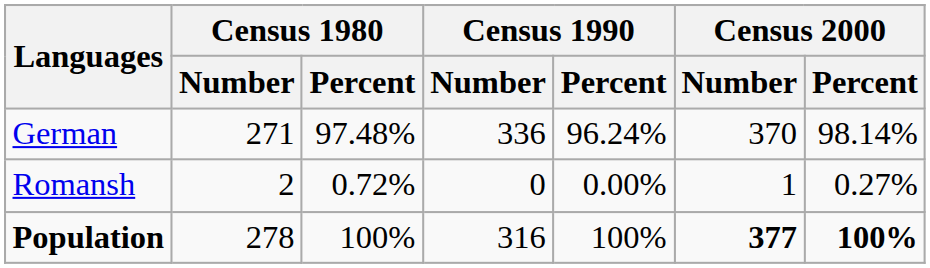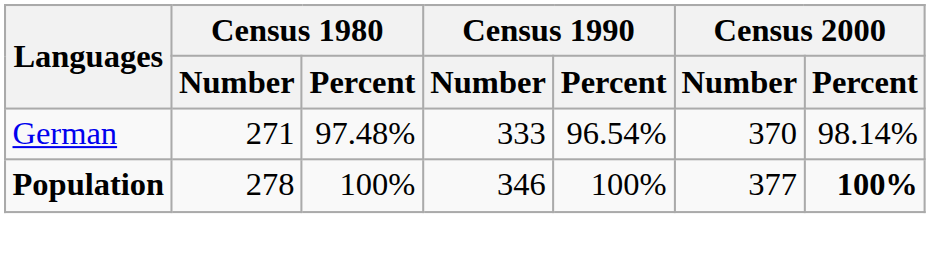 <table class="wikitable">
 <tr ---->
 <th rowspan="2">Languages</th>
 <th colspan="2">Census 1980</th>
 <th colspan="2">Census 1990</th>
 <th colspan="2">Census 2000</th>
 </tr>
 <tr ---->
 <th>Number</th>
 <th>Percent</th>
 <th>Number</th>
 <th>Percent</th>
 <th>Number</th>
 <th>Percent</th>
 </tr>
 <tr ---->
 <td><a href='#'>German</a></td>
 <td align=right>271</td>
 <td align=right>97.48%</td>
-<td align=right>336</td>
-<td align=right>96.24%</td>
+<td align=right>333</td>
+<td align=right>96.54%</td>
 <td align=right>370</td>
 <td align=right>98.14%</td>
-</tr>
-<tr ---->
-<td><a href='#'>Romansh</a></td>
-<td align=right>2</td>
-<td align=right>0.72%</td>
-<td align=right>0</td>
-<td align=right>0.00%</td>
-<td align=right>1</td>
-<td align=right>0.27%</td>
 </tr>
 <tr ---->
 <td><strong>Population</strong></td>
 <td align=right>278</td>
 <td align=right>100%</td>
-<td align=right>316</td>
+<td align=right>346</td>
 <td align=right>100%</td>
-<td align=right><strong>377</strong></td>
+<td align=right>377</td>
 <td align=right><strong>100%</strong></td>
 </tr>
 </table>
